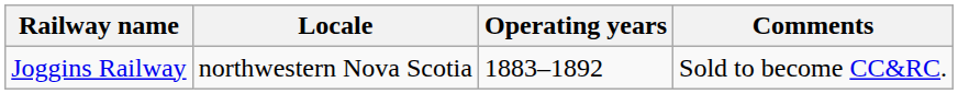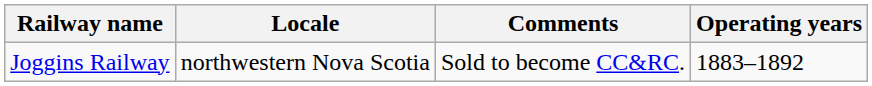 <table class="wikitable">
 <tr>
 <th>Railway name</th>
 <th>Locale</th>
+<th>Comments</th>
 <th>Operating years</th>
-<th>Comments</th>
 </tr>
 <tr>
 <td><a href='#'>Joggins Railway</a></td>
 <td>northwestern Nova Scotia</td>
+<td>Sold to become <a href='#'>CC&RC</a>.</td>
 <td>1883–1892</td>
-<td>Sold to become <a href='#'>CC&RC</a>.</td>
 </tr>
 </table>
